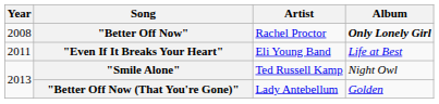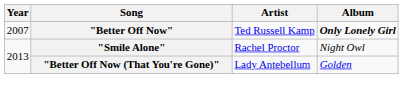 <table class="wikitable plainrowheaders">
 <tr>
 <th>Year</th>
 <th style="width:18em;">Song</th>
 <th>Artist</th>
 <th>Album</th>
 </tr>
 <tr>
-<td>2008</td>
+<td>2007</td>
 <th scope="row">"Better Off Now"</th>
-<td><a href='#'>Rachel Proctor</a></td>
+<td><a href='#'>Ted Russell Kamp</a></td>
 <td><strong><em>Only Lonely Girl</em></strong></td>
-</tr>
-<tr>
-<td>2011</td>
-<th scope="row">"Even If It Breaks Your Heart"</th>
-<td><a href='#'>Eli Young Band</a></td>
-<td><em><a href='#'>Life at Best</a></em></td>
 </tr>
 <tr>
 <td rowspan="2">2013</td>
 <th scope="row">"Smile Alone"</th>
-<td><a href='#'>Ted Russell Kamp</a></td>
+<td><a href='#'>Rachel Proctor</a></td>
 <td><em>Night Owl</em></td>
 </tr>
 <tr>
 <th scope="row">"Better Off Now (That You're Gone)"</th>
 <td><a href='#'>Lady Antebellum</a></td>
 <td><em><a href='#'>Golden</a></em></td>
 </tr>
 </table>
